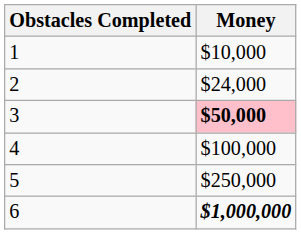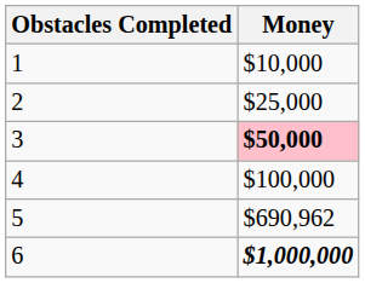 <table class="wikitable">
 <tr>
 <th>Obstacles Completed</th>
 <th>Money</th>
 </tr>
 <tr>
 <td>1</td>
 <td>$10,000</td>
 </tr>
 <tr>
 <td>2</td>
-<td>$24,000</td>
+<td>$25,000</td>
 </tr>
 <tr>
 <td>3</td>
 <td style="background: pink;"><strong>$50,000</strong></td>
 </tr>
 <tr>
 <td>4</td>
 <td>$100,000</td>
 </tr>
 <tr>
 <td>5</td>
-<td>$250,000</td>
+<td>$690,962</td>
 </tr>
 <tr>
 <td>6</td>
 <td><strong><em>$1,000,000</em></strong></td>
 </tr>
 </table>
